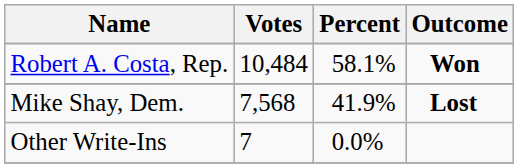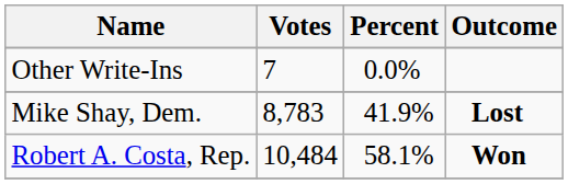 <table class="wikitable">
 <tr>
 <th>Name</th>
 <th>Votes</th>
 <th>Percent</th>
 <th>Outcome</th>
 </tr>
 <tr>
 </tr>
 <tr>
+<td>Other Write-Ins</td>
+<td>7</td>
+<td>  0.0%</td>
+<td>   </td>
+</tr>
+<tr>
+</tr>
+<tr>
+<td>Mike Shay, Dem.</td>
+<td>8,783</td>
+<td>  41.9%</td>
+<td><strong>   Lost</strong></td>
+</tr>
+<tr>
 <td><a href='#'>Robert A. Costa</a>, Rep.</td>
 <td>10,484</td>
 <td>  58.1%</td>
 <td>   <strong>Won</strong></td>
 </tr>
 <tr>
 </tr>
-<tr>
-<td>Mike Shay, Dem.</td>
-<td>7,568</td>
-<td>  41.9%</td>
-<td><strong>   Lost</strong></td>
-</tr>
-<tr>
-<td>Other Write-Ins</td>
-<td>7</td>
-<td>  0.0%</td>
-<td>   </td>
-</tr>
-<tr>
-</tr>
 </table>
